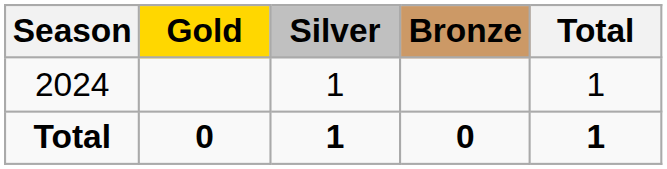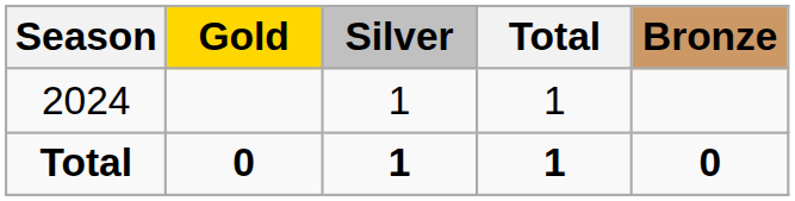 <table class="wikitable" style="text-align:center;">
 <tr>
 <th width = "55">Season</th>
 <th width = "55" style="background: gold;">Gold</th>
 <th width = "55" style="background: silver;">Silver</th>
+<th width = "55">Total</th>
 <th width = "55" style="background: #cc9966;">Bronze</th>
-<th width = "55">Total</th>
 </tr>
 <tr>
 <td>2024</td>
 <td></td>
 <td>1</td>
+<td>1</td>
 <td></td>
-<td>1</td>
 </tr>
 <tr>
 <td><strong>Total</strong></td>
 <td><strong>0</strong></td>
 <td><strong>1</strong></td>
+<td><strong>1</strong></td>
 <td><strong>0</strong></td>
-<td><strong>1</strong></td>
 </tr>
 </table>
